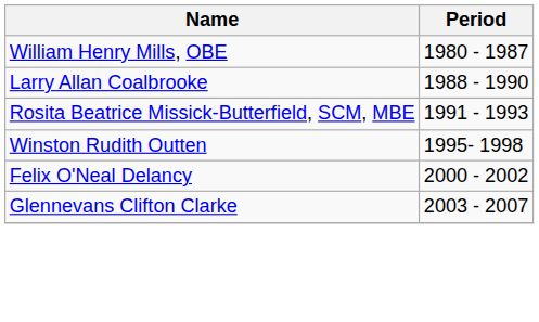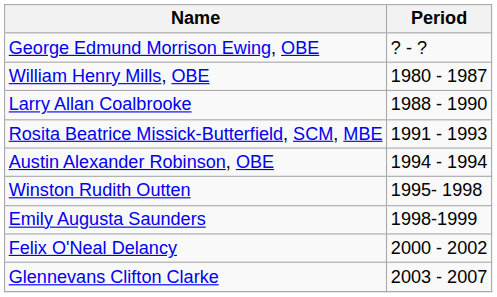 <table class="wikitable">
 <tr>
 <th>Name</th>
 <th>Period</th>
+</tr>
+<tr>
+<td><a href='#'>George Edmund Morrison Ewing</a>, <a href='#'>OBE</a></td>
+<td>? - ?</td>
 </tr>
 <tr>
 <td><a href='#'>William Henry Mills</a>, <a href='#'>OBE</a></td>
 <td>1980 - 1987</td>
 </tr>
 <tr>
 <td><a href='#'>Larry Allan Coalbrooke</a></td>
 <td>1988 - 1990</td>
 </tr>
 <tr>
 <td><a href='#'>Rosita Beatrice Missick-Butterfield</a>, <a href='#'>SCM</a>, <a href='#'>MBE</a></td>
 <td>1991 - 1993</td>
 </tr>
 <tr>
+<td><a href='#'>Austin Alexander Robinson</a>, <a href='#'>OBE</a></td>
+<td>1994 - 1994</td>
+</tr>
+<tr>
 <td><a href='#'>Winston Rudith Outten</a></td>
 <td>1995- 1998</td>
+</tr>
+<tr>
+<td><a href='#'>Emily Augusta Saunders</a></td>
+<td>1998-1999</td>
 </tr>
 <tr>
 <td><a href='#'>Felix O'Neal Delancy</a></td>
 <td>2000 - 2002</td>
 </tr>
 <tr>
 <td><a href='#'>Glennevans Clifton Clarke</a></td>
 <td>2003 - 2007</td>
 </tr>
 <tr>
 </tr>
 </table>
